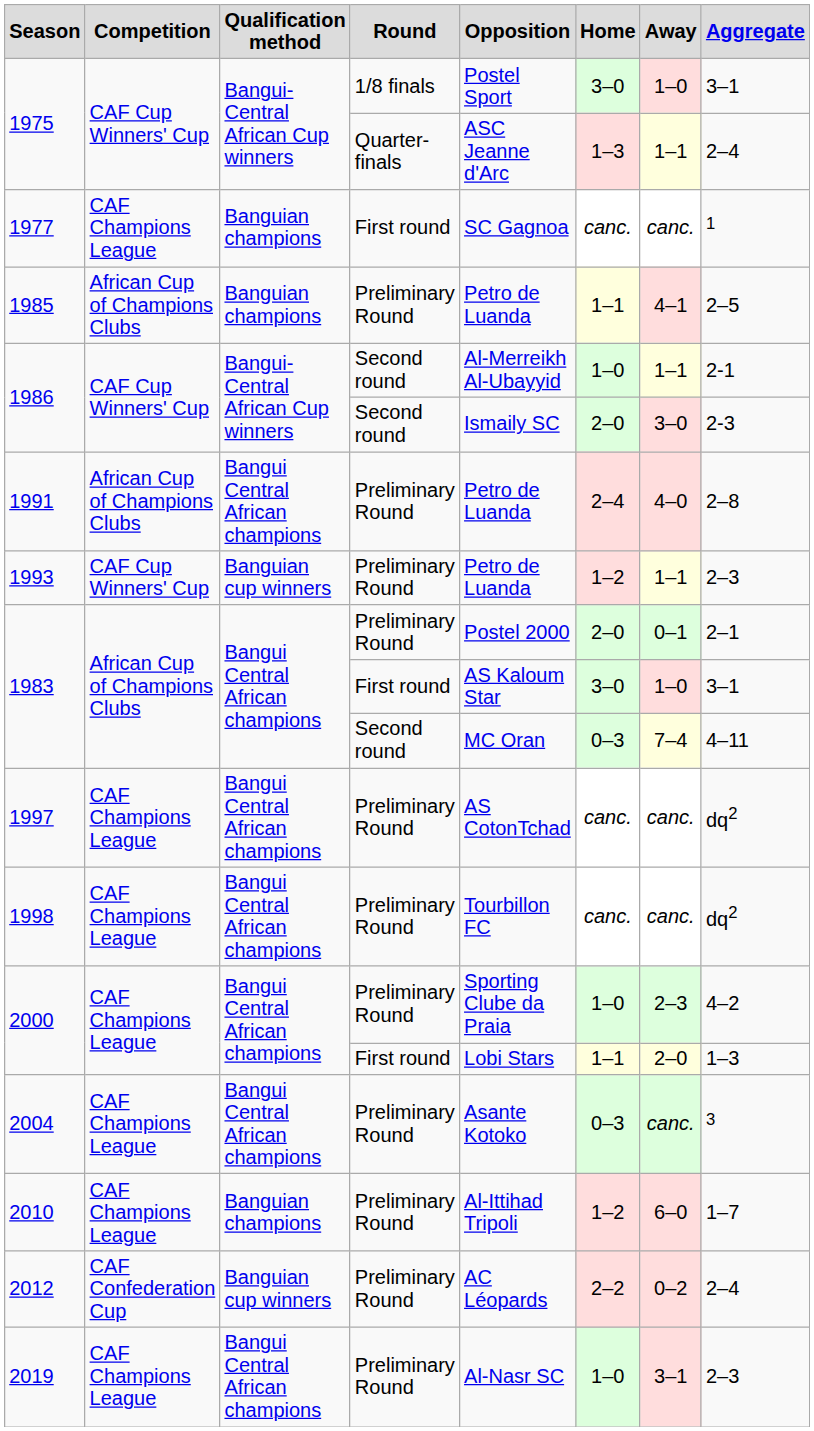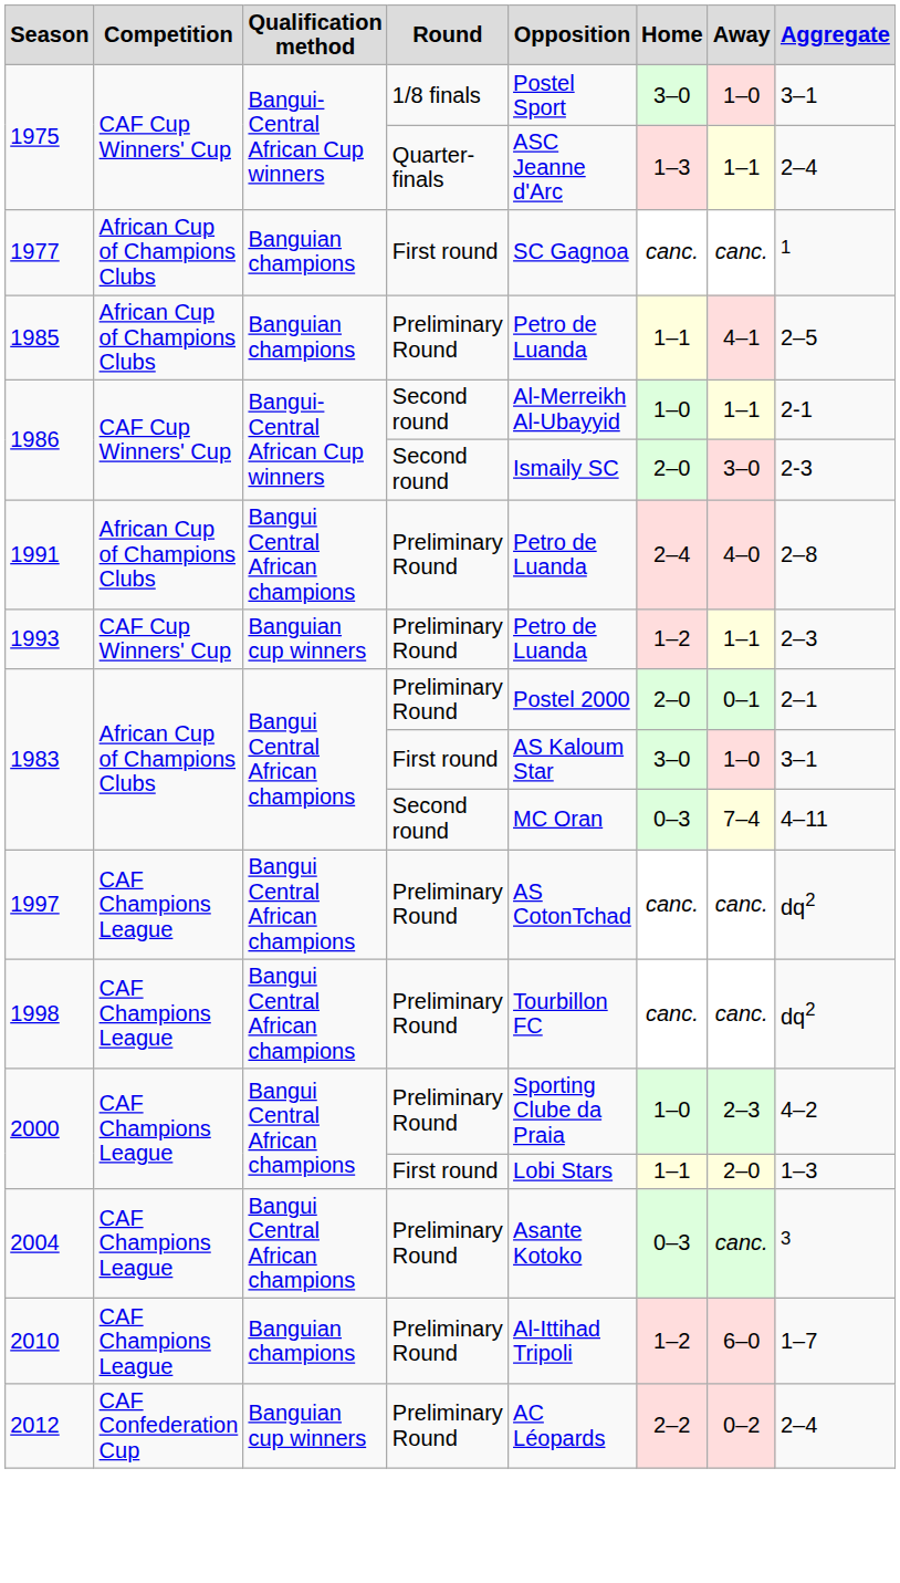 <table class="sortable plainrowheaders wikitable">
 <tr>
 <th style="background:#DCDCDC">Season</th>
 <th style="background:#DCDCDC">Competition</th>
 <th style="background:#DCDCDC">Qualification method</th>
 <th style="background:#DCDCDC">Round</th>
 <th style="background:#DCDCDC">Opposition</th>
 <th width="80" style="background:#DCDCDC">Home</th>
 <th width="80" style="background:#DCDCDC">Away</th>
 <th width="80" style="background:#DCDCDC"><a href='#'>Aggregate</a></th>
 </tr>
 <tr>
 <td rowspan=2><a href='#'>1975</a></td>
 <td rowspan=2><a href='#'>CAF Cup Winners' Cup</a></td>
 <td rowspan=2><a href='#'>Bangui-Central African Cup winners</a></td>
 <td align=left>1/8 finals</td>
 <td align=left> <a href='#'>Postel Sport</a></td>
 <td style="background:#dfd; text-align:center">3–0</td>
 <td style="background:#fdd; text-align:center">1–0</td>
 <td>3–1</td>
 </tr>
 <tr>
 <td align=left>Quarter-finals</td>
 <td align=left> <a href='#'>ASC Jeanne d'Arc</a></td>
 <td style="background:#fdd; text-align:center">1–3</td>
 <td style="background:#ffd; text-align:center">1–1</td>
 <td>2–4</td>
 </tr>
 <tr>
 <td><a href='#'>1977</a></td>
-<td><a href='#'>CAF Champions League</a></td>
+<td><a href='#'>African Cup of Champions Clubs</a></td>
 <td><a href='#'>Banguian champions</a></td>
 <td align=left>First round</td>
 <td align=left> <a href='#'>SC Gagnoa</a></td>
 <td style="background:#fff; text-align:center"><em>canc.</em></td>
 <td style="background:#fff; text-align:center"><em>canc.</em></td>
 <td><sup>1</sup></td>
 </tr>
 <tr>
 <td><a href='#'>1985</a></td>
 <td><a href='#'>African Cup of Champions Clubs</a></td>
 <td><a href='#'>Banguian champions</a></td>
 <td align=left>Preliminary Round</td>
 <td align=left> <a href='#'>Petro de Luanda</a></td>
 <td style="background:#ffd; text-align:center">1–1</td>
 <td style="background:#fdd; text-align:center">4–1</td>
 <td>2–5</td>
 </tr>
 <tr>
 <td rowspan=2><a href='#'>1986</a></td>
 <td rowspan=2><a href='#'>CAF Cup Winners' Cup</a></td>
 <td rowspan=2><a href='#'>Bangui-Central African Cup winners</a></td>
 <td align=left>Second round</td>
 <td align=left> <a href='#'>Al-Merreikh Al-Ubayyid</a></td>
 <td style="background:#dfd; text-align:center">1–0</td>
 <td style="background:#ffd; text-align:center">1–1</td>
 <td>2-1</td>
 </tr>
 <tr>
 <td align=left>Second round</td>
 <td align=left> <a href='#'>Ismaily SC</a></td>
 <td style="background:#dfd; text-align:center">2–0</td>
 <td style="background:#fdd; text-align:center">3–0</td>
 <td>2-3</td>
 </tr>
 <tr>
 <td><a href='#'>1991</a></td>
 <td><a href='#'>African Cup of Champions Clubs</a></td>
 <td><a href='#'>Bangui Central African champions</a></td>
 <td align=left>Preliminary Round</td>
 <td align=left> <a href='#'>Petro de Luanda</a></td>
 <td style="background:#fdd; text-align:center">2–4</td>
 <td style="background:#fdd; text-align:center">4–0</td>
 <td>2–8</td>
 </tr>
 <tr>
 <td><a href='#'>1993</a></td>
 <td><a href='#'>CAF Cup Winners' Cup</a></td>
 <td><a href='#'>Banguian cup winners</a></td>
 <td align=left>Preliminary Round</td>
 <td align=left> <a href='#'>Petro de Luanda</a></td>
 <td style="background:#fdd; text-align:center">1–2</td>
 <td style="background:#ffd; text-align:center">1–1</td>
 <td>2–3</td>
 </tr>
 <tr>
 <td rowspan=3><a href='#'>1983</a></td>
 <td rowspan=3><a href='#'>African Cup of Champions Clubs</a></td>
 <td rowspan=3><a href='#'>Bangui Central African champions</a></td>
 <td align=left>Preliminary Round</td>
 <td align=left> <a href='#'>Postel 2000</a></td>
 <td style="background:#dfd; text-align:center">2–0</td>
 <td style="background:#dfd; text-align:center">0–1</td>
 <td>2–1</td>
 </tr>
 <tr>
 <td align=left>First round</td>
 <td align=left> <a href='#'>AS Kaloum Star</a></td>
 <td style="background:#dfd; text-align:center">3–0</td>
 <td style="background:#fdd; text-align:center">1–0</td>
 <td>3–1</td>
 </tr>
 <tr>
 <td align=left>Second round</td>
 <td align=left> <a href='#'>MC Oran</a></td>
 <td style="background:#dfd; text-align:center">0–3</td>
 <td style="background:#ffd; text-align:center">7–4</td>
 <td>4–11</td>
 </tr>
 <tr>
 <td><a href='#'>1997</a></td>
 <td><a href='#'>CAF Champions League</a></td>
 <td><a href='#'>Bangui Central African champions</a></td>
 <td align=left>Preliminary Round</td>
 <td align=left> <a href='#'>AS CotonTchad</a></td>
 <td style="background:#fff; text-align:center"><em>canc.</em></td>
 <td style="background:#fff; text-align:center"><em>canc.</em></td>
 <td>dq<sup>2</sup></td>
 </tr>
 <tr>
 <td><a href='#'>1998</a></td>
 <td><a href='#'>CAF Champions League</a></td>
 <td><a href='#'>Bangui Central African champions</a></td>
 <td align=left>Preliminary Round</td>
 <td align=left> <a href='#'>Tourbillon FC</a></td>
 <td style="background:#fff; text-align:center"><em>canc.</em></td>
 <td style="background:#fff; text-align:center"><em>canc.</em></td>
 <td>dq<sup>2</sup></td>
 </tr>
 <tr>
 <td rowspan=2><a href='#'>2000</a></td>
 <td rowspan=2><a href='#'>CAF Champions League</a></td>
 <td rowspan=2><a href='#'>Bangui Central African champions</a></td>
 <td align=left>Preliminary Round</td>
 <td align=left> <a href='#'>Sporting Clube da Praia</a></td>
 <td style="background:#dfd; text-align:center">1–0</td>
 <td style="background:#dfd; text-align:center">2–3</td>
 <td>4–2</td>
 </tr>
 <tr>
 <td align=left>First round</td>
 <td align=left> <a href='#'>Lobi Stars</a></td>
 <td style="background:#ffd; text-align:center">1–1</td>
 <td style="background:#ffd; text-align:center">2–0</td>
 <td>1–3</td>
 </tr>
 <tr>
 <td><a href='#'>2004</a></td>
 <td><a href='#'>CAF Champions League</a></td>
 <td><a href='#'>Bangui Central African champions</a></td>
 <td align=left>Preliminary Round</td>
 <td align=left> <a href='#'>Asante Kotoko</a></td>
 <td style="background:#dfd; text-align:center">0–3</td>
 <td style="background:#dfd; text-align:center"><em>canc.</em></td>
 <td><sup>3</sup></td>
 </tr>
 <tr>
 <td><a href='#'>2010</a></td>
 <td><a href='#'>CAF Champions League</a></td>
 <td><a href='#'>Banguian champions</a></td>
 <td align=left>Preliminary Round</td>
 <td align=left> <a href='#'>Al-Ittihad Tripoli</a></td>
 <td style="background:#fdd; text-align:center">1–2</td>
 <td style="background:#fdd; text-align:center">6–0</td>
 <td>1–7</td>
 </tr>
 <tr>
 <td><a href='#'>2012</a></td>
 <td><a href='#'>CAF Confederation Cup</a></td>
 <td><a href='#'>Banguian cup winners</a></td>
 <td align=left>Preliminary Round</td>
 <td align=left> <a href='#'>AC Léopards</a></td>
 <td style="background:#fdd; text-align:center">2–2</td>
 <td style="background:#fdd; text-align:center">0–2</td>
 <td>2–4</td>
 </tr>
-<tr>
-<td><a href='#'>2019</a></td>
-<td><a href='#'>CAF Champions League</a></td>
-<td><a href='#'>Bangui Central African champions</a></td>
-<td>Preliminary Round</td>
-<td> <a href='#'>Al-Nasr SC</a></td>
-<td style="background:#dfd; text-align:center">1–0</td>
-<td style="background:#fdd; text-align:center">3–1</td>
-<td>2–3</td>
-</tr>
 </table>
